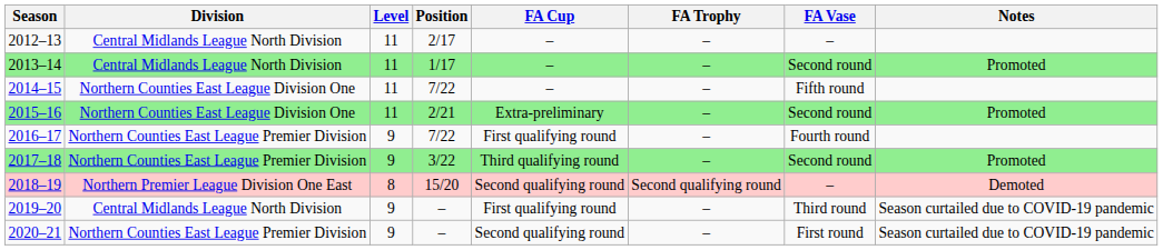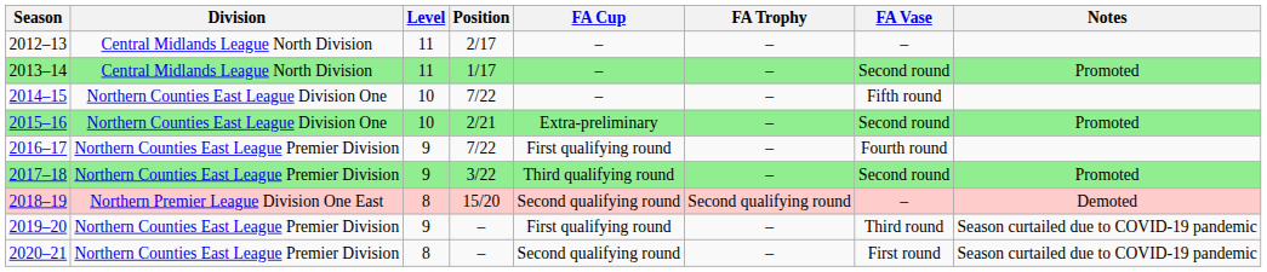 <table class="wikitable collapsible collapsed" style=text-align:center>
 <tr>
 <th>Season</th>
 <th>Division</th>
 <th><a href='#'>Level</a></th>
 <th>Position</th>
 <th><a href='#'>FA Cup</a></th>
 <th>FA Trophy</th>
 <th><a href='#'>FA Vase</a></th>
 <th>Notes</th>
 </tr>
 <tr>
 <td>2012–13</td>
 <td><a href='#'>Central Midlands League</a> North Division</td>
 <td>11</td>
 <td>2/17</td>
 <td>–</td>
 <td>–</td>
 <td>–</td>
 <td></td>
 </tr>
 <tr style="background: #90EE90;">
 <td>2013–14</td>
 <td><a href='#'>Central Midlands League</a> North Division</td>
 <td>11</td>
 <td>1/17</td>
 <td>–</td>
 <td>–</td>
 <td>Second round</td>
 <td>Promoted</td>
 </tr>
 <tr>
 <td><a href='#'>2014–15</a></td>
 <td><a href='#'>Northern Counties East League</a> Division One</td>
-<td>11</td>
+<td>10</td>
 <td>7/22</td>
 <td>–</td>
 <td>–</td>
 <td>Fifth round</td>
 <td></td>
 </tr>
 <tr |- style="background: #90EE90;">
 <td><a href='#'>2015–16</a></td>
 <td><a href='#'>Northern Counties East League</a> Division One</td>
-<td>11</td>
+<td>10</td>
 <td>2/21</td>
 <td>Extra-preliminary</td>
 <td>–</td>
 <td>Second round</td>
 <td>Promoted</td>
 </tr>
 <tr>
 <td><a href='#'>2016–17</a></td>
 <td><a href='#'>Northern Counties East League</a> Premier Division</td>
 <td>9</td>
 <td>7/22</td>
 <td>First qualifying round</td>
 <td>–</td>
 <td>Fourth round</td>
 <td></td>
 </tr>
 <tr style="background: #90EE90;">
 <td><a href='#'>2017–18</a></td>
 <td><a href='#'>Northern Counties East League</a> Premier Division</td>
 <td>9</td>
 <td>3/22</td>
 <td>Third qualifying round</td>
 <td>–</td>
 <td>Second round</td>
 <td>Promoted</td>
 </tr>
 <tr style="background:#fcc">
 <td><a href='#'>2018–19</a></td>
 <td><a href='#'>Northern Premier League</a> Division One East</td>
 <td>8</td>
 <td>15/20</td>
 <td>Second qualifying round</td>
 <td>Second qualifying round</td>
 <td>–</td>
 <td>Demoted</td>
 </tr>
 <tr>
 <td><a href='#'>2019–20</a></td>
-<td><a href='#'>Central Midlands League</a> North Division</td>
+<td><a href='#'>Northern Counties East League</a> Premier Division</td>
 <td>9</td>
 <td>–</td>
 <td>First qualifying round</td>
 <td>–</td>
 <td>Third round</td>
 <td>Season curtailed due to COVID-19 pandemic</td>
 </tr>
 <tr>
 <td><a href='#'>2020–21</a></td>
 <td><a href='#'>Northern Counties East League</a> Premier Division</td>
-<td>9</td>
+<td>8</td>
 <td>–</td>
 <td>Second qualifying round</td>
 <td>–</td>
 <td>First round</td>
 <td>Season curtailed due to COVID-19 pandemic</td>
 </tr>
 </table>
